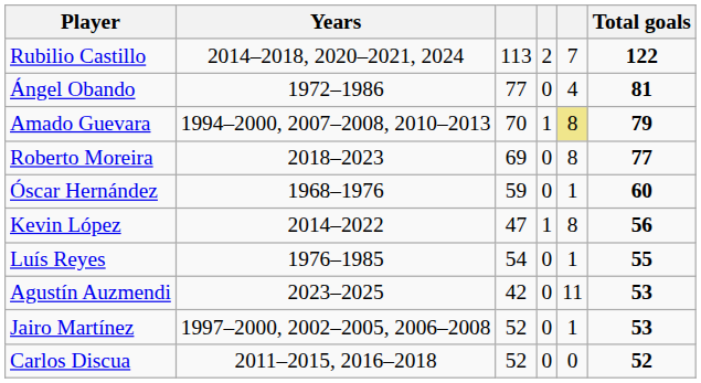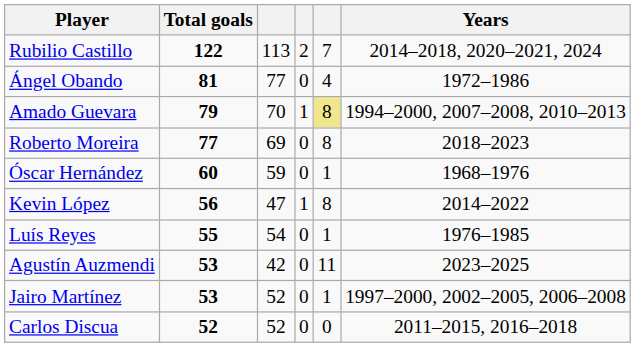 <table class="wikitable sortable">
 <tr>
 <th>Player</th>
-<th>Years</th>
+<th>Total goals</th>
 <th></th>
 <th></th>
 <th></th>
-<th>Total goals</th>
+<th>Years</th>
 </tr>
 <tr>
 <td> <a href='#'>Rubilio Castillo</a></td>
-<td align=center>2014–2018, 2020–2021, 2024</td>
+<td align=center><strong>122</strong></td>
 <td align=center>113</td>
 <td align=center>2</td>
 <td align=center>7</td>
-<td align=center><strong>122</strong></td>
+<td align=center>2014–2018, 2020–2021, 2024</td>
 </tr>
 <tr>
 <td> <a href='#'>Ángel Obando</a></td>
-<td align=center>1972–1986</td>
+<td align=center><strong>81</strong></td>
 <td align=center>77</td>
 <td align=center>0</td>
 <td align=center>4</td>
-<td align=center><strong>81</strong></td>
+<td align=center>1972–1986</td>
 </tr>
 <tr>
 <td> <a href='#'>Amado Guevara</a></td>
-<td align=center>1994–2000, 2007–2008, 2010–2013</td>
+<td align=center><strong>79</strong></td>
 <td align=center>70</td>
 <td align=center>1</td>
 <td align=center style="background: khaki;">8</td>
-<td align=center><strong>79</strong></td>
+<td align=center>1994–2000, 2007–2008, 2010–2013</td>
 </tr>
 <tr>
 <td> <a href='#'>Roberto Moreira</a></td>
-<td align=center>2018–2023</td>
+<td align=center><strong>77</strong></td>
 <td align=center>69</td>
 <td align=center>0</td>
 <td align=center>8</td>
-<td align=center><strong>77</strong></td>
+<td align=center>2018–2023</td>
 </tr>
 <tr>
 <td> <a href='#'>Óscar Hernández</a></td>
-<td align=center>1968–1976</td>
+<td align=center><strong>60</strong></td>
 <td align=center>59</td>
 <td align=center>0</td>
 <td align=center>1</td>
-<td align=center><strong>60</strong></td>
+<td align=center>1968–1976</td>
 </tr>
 <tr>
 <td> <a href='#'>Kevin López</a></td>
-<td align=center>2014–2022</td>
+<td align=center><strong>56</strong></td>
 <td align=center>47</td>
 <td align=center>1</td>
 <td align=center>8</td>
-<td align=center><strong>56</strong></td>
+<td align=center>2014–2022</td>
 </tr>
 <tr>
 <td> <a href='#'>Luís Reyes</a></td>
-<td align=center>1976–1985</td>
+<td align=center><strong>55</strong></td>
 <td align=center>54</td>
 <td align=center>0</td>
 <td align=center>1</td>
-<td align=center><strong>55</strong></td>
+<td align=center>1976–1985</td>
 </tr>
 <tr>
 <td> <a href='#'>Agustín Auzmendi</a></td>
-<td align=center>2023–2025</td>
+<td align=center><strong>53</strong></td>
 <td align=center>42</td>
 <td align=center>0</td>
 <td align=center>11</td>
-<td align=center><strong>53</strong></td>
+<td align=center>2023–2025</td>
 </tr>
 <tr>
 <td> <a href='#'>Jairo Martínez</a></td>
-<td align=center>1997–2000, 2002–2005, 2006–2008</td>
+<td align=center><strong>53</strong></td>
 <td align=center>52</td>
 <td align=center>0</td>
 <td align=center>1</td>
-<td align=center><strong>53</strong></td>
+<td align=center>1997–2000, 2002–2005, 2006–2008</td>
 </tr>
 <tr>
 <td> <a href='#'>Carlos Discua</a></td>
-<td align=center>2011–2015, 2016–2018</td>
+<td align=center><strong>52</strong></td>
 <td align=center>52</td>
 <td align=center>0</td>
 <td align=center>0</td>
-<td align=center><strong>52</strong></td>
+<td align=center>2011–2015, 2016–2018</td>
 </tr>
 </table>
